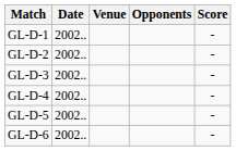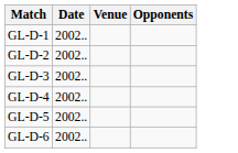 <table class="wikitable" style="text-align:center;">
 <tr>
 <th>Match</th>
 <th>Date</th>
 <th>Venue</th>
 <th>Opponents</th>
-<th>Score</th>
 </tr>
 <tr>
 <td>GL-D-1</td>
 <td>2002..</td>
 <td></td>
 <td></td>
-<td>-</td>
 </tr>
 <tr>
 <td>GL-D-2</td>
 <td>2002..</td>
 <td></td>
 <td></td>
-<td>-</td>
 </tr>
 <tr>
 <td>GL-D-3</td>
 <td>2002..</td>
 <td></td>
 <td></td>
-<td>-</td>
 </tr>
 <tr>
 <td>GL-D-4</td>
 <td>2002..</td>
 <td></td>
 <td></td>
-<td>-</td>
 </tr>
 <tr>
 <td>GL-D-5</td>
 <td>2002..</td>
 <td></td>
 <td></td>
-<td>-</td>
 </tr>
 <tr>
 <td>GL-D-6</td>
 <td>2002..</td>
 <td></td>
 <td></td>
-<td>-</td>
 </tr>
 </table>
